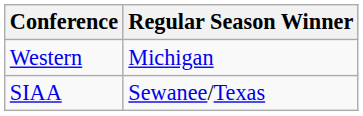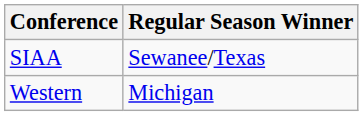 <table class="wikitable">
 <tr>
 <th>Conference</th>
 <th>Regular Season Winner</th>
 </tr>
 <tr>
+<td><a href='#'>SIAA</a></td>
+<td><a href='#'>Sewanee</a>/<a href='#'>Texas</a></td>
+</tr>
+<tr>
 <td><a href='#'>Western</a></td>
 <td><a href='#'>Michigan</a></td>
 </tr>
-<tr>
-<td><a href='#'>SIAA</a></td>
-<td><a href='#'>Sewanee</a>/<a href='#'>Texas</a></td>
-</tr>
 </table>
